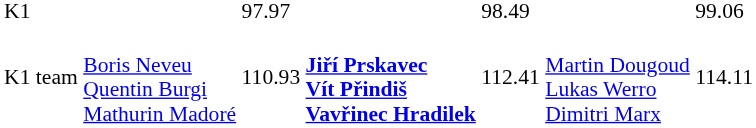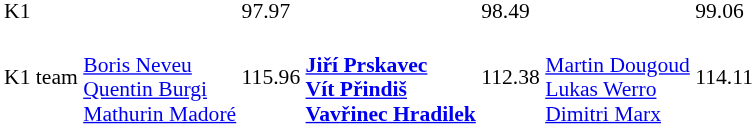 <table>
 <tr>
 <td>K1</td>
 <td></td>
 <td>97.97</td>
 <td></td>
 <td>98.49</td>
 <td></td>
 <td>99.06</td>
 </tr>
 <tr>
 <td>K1 team</td>
 <td><br><a href='#'>Boris Neveu</a><br><a href='#'>Quentin Burgi</a><br><a href='#'>Mathurin Madoré</a></td>
-<td>110.93</td>
+<td>115.96</td>
 <td><strong><br><a href='#'>Jiří Prskavec</a><br><a href='#'>Vít Přindiš</a><br><a href='#'>Vavřinec Hradilek</a></strong></td>
-<td>112.41</td>
+<td>112.38</td>
 <td><br><a href='#'>Martin Dougoud</a><br><a href='#'>Lukas Werro</a><br><a href='#'>Dimitri Marx</a></td>
 <td>114.11</td>
 </tr>
 </table>
